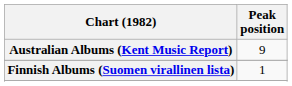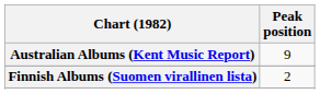 <table class="wikitable sortable plainrowheaders" style="text-align:center">
 <tr>
 <th scope="col">Chart (1982)</th>
 <th scope="col">Peak<br>position</th>
 </tr>
 <tr>
 <th scope="row">Australian Albums (<a href='#'>Kent Music Report</a>)</th>
 <td>9</td>
 </tr>
 <tr>
 </tr>
 <tr>
 </tr>
 <tr>
 <th scope="row">Finnish Albums (<a href='#'>Suomen virallinen lista</a>)</th>
-<td>1</td>
+<td>2</td>
 </tr>
 <tr>
 </tr>
 <tr>
 </tr>
 <tr>
 </tr>
 <tr>
 </tr>
 <tr>
 </tr>
 </table>
